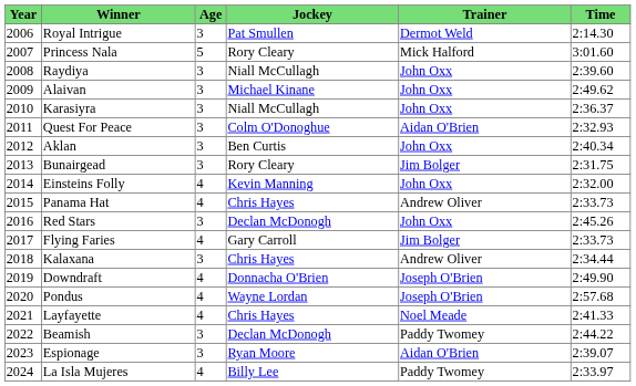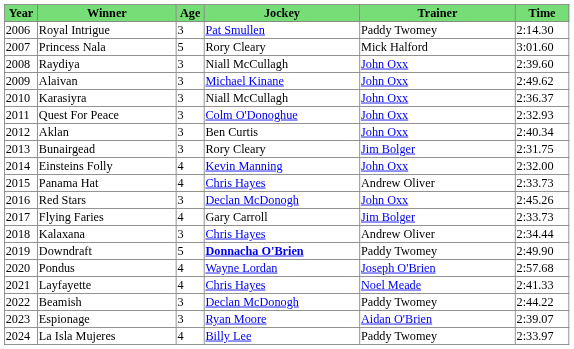 <table class = "sortable" | border="1" style="border-collapse: collapse; font-size:90%">
 <tr bgcolor="#77dd77" align="center">
 <th style="width:36px"><strong>Year</strong></th>
 <th style="width:160px"><strong>Winner</strong></th>
 <th style="width:30px"><strong>Age</strong></th>
 <th style="width:180px"><strong>Jockey</strong></th>
 <th style="width:180px"><strong>Trainer</strong></th>
 <th style="width:60px"><strong>Time</strong></th>
 </tr>
 <tr>
 <td>2006</td>
 <td>Royal Intrigue</td>
 <td>3</td>
 <td><a href='#'>Pat Smullen</a></td>
-<td><a href='#'>Dermot Weld</a></td>
+<td>Paddy Twomey</td>
 <td>2:14.30</td>
 </tr>
 <tr>
 <td>2007</td>
 <td>Princess Nala</td>
 <td>5</td>
 <td>Rory Cleary</td>
 <td>Mick Halford</td>
 <td>3:01.60</td>
 </tr>
 <tr>
 <td>2008</td>
 <td>Raydiya</td>
 <td>3</td>
 <td>Niall McCullagh</td>
 <td><a href='#'>John Oxx</a></td>
 <td>2:39.60</td>
 </tr>
 <tr>
 <td>2009</td>
 <td>Alaivan</td>
 <td>3</td>
 <td><a href='#'>Michael Kinane</a></td>
 <td><a href='#'>John Oxx</a></td>
 <td>2:49.62</td>
 </tr>
 <tr>
 <td>2010</td>
 <td>Karasiyra</td>
 <td>3</td>
 <td>Niall McCullagh</td>
 <td><a href='#'>John Oxx</a></td>
 <td>2:36.37</td>
 </tr>
 <tr>
 <td>2011</td>
 <td>Quest For Peace</td>
 <td>3</td>
 <td><a href='#'>Colm O'Donoghue</a></td>
-<td><a href='#'>Aidan O'Brien</a></td>
+<td><a href='#'>John Oxx</a></td>
 <td>2:32.93</td>
 </tr>
 <tr>
 <td>2012</td>
 <td>Aklan</td>
 <td>3</td>
 <td>Ben Curtis</td>
 <td><a href='#'>John Oxx</a></td>
 <td>2:40.34</td>
 </tr>
 <tr>
 <td>2013</td>
 <td>Bunairgead</td>
 <td>3</td>
 <td>Rory Cleary</td>
 <td><a href='#'>Jim Bolger</a></td>
 <td>2:31.75</td>
 </tr>
 <tr>
 <td>2014</td>
 <td>Einsteins Folly</td>
 <td>4</td>
 <td><a href='#'>Kevin Manning</a></td>
 <td><a href='#'>John Oxx</a></td>
 <td>2:32.00</td>
 </tr>
 <tr>
 <td>2015</td>
 <td>Panama Hat</td>
 <td>4</td>
 <td><a href='#'>Chris Hayes</a></td>
 <td>Andrew Oliver</td>
 <td>2:33.73</td>
 </tr>
 <tr>
 <td>2016</td>
 <td>Red Stars</td>
 <td>3</td>
 <td><a href='#'>Declan McDonogh</a></td>
 <td><a href='#'>John Oxx</a></td>
 <td>2:45.26</td>
 </tr>
 <tr>
 <td>2017</td>
 <td>Flying Faries</td>
 <td>4</td>
 <td>Gary Carroll</td>
 <td><a href='#'>Jim Bolger</a></td>
 <td>2:33.73</td>
 </tr>
 <tr>
 <td>2018</td>
 <td>Kalaxana</td>
 <td>3</td>
 <td><a href='#'>Chris Hayes</a></td>
 <td>Andrew Oliver</td>
 <td>2:34.44</td>
 </tr>
 <tr>
 <td>2019</td>
 <td>Downdraft</td>
-<td>4</td>
-<td><a href='#'>Donnacha O'Brien</a></td>
-<td><a href='#'> Joseph O'Brien</a></td>
+<td>5</td>
+<td><strong><a href='#'>Donnacha O'Brien</a></strong></td>
+<td>Paddy Twomey</td>
 <td>2:49.90</td>
 </tr>
 <tr>
 <td>2020</td>
 <td>Pondus</td>
 <td>4</td>
 <td><a href='#'>Wayne Lordan</a></td>
 <td><a href='#'> Joseph O'Brien</a></td>
 <td>2:57.68</td>
 </tr>
 <tr>
 <td>2021</td>
 <td>Layfayette</td>
 <td>4</td>
 <td><a href='#'>Chris Hayes</a></td>
 <td><a href='#'>Noel Meade</a></td>
 <td>2:41.33</td>
 </tr>
 <tr>
 <td>2022</td>
 <td>Beamish</td>
 <td>3</td>
 <td><a href='#'>Declan McDonogh</a></td>
 <td>Paddy Twomey</td>
 <td>2:44.22</td>
 </tr>
 <tr>
 <td>2023</td>
 <td>Espionage</td>
 <td>3</td>
 <td><a href='#'>Ryan Moore</a></td>
 <td><a href='#'>Aidan O'Brien</a></td>
 <td>2:39.07</td>
 </tr>
 <tr>
 <td>2024</td>
 <td>La Isla Mujeres</td>
 <td>4</td>
 <td><a href='#'>Billy Lee</a></td>
 <td>Paddy Twomey</td>
 <td>2:33.97</td>
 </tr>
 </table>
